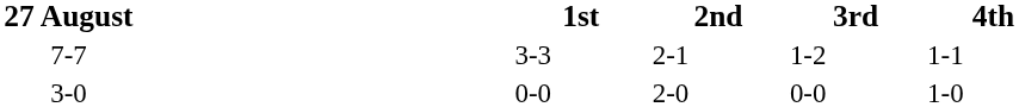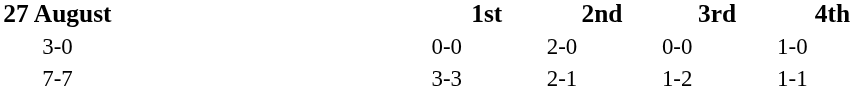 <table width=60% cellspacing=1>
 <tr>
 <th width=20%></th>
 <th width=12%>27 August</th>
 <th width=20%></th>
 <th width=8%>1st</th>
 <th width=8%>2nd</th>
 <th width=8%>3rd</th>
 <th width=8%>4th</th>
 </tr>
 <tr style=font-size:90%>
+<td align=right><strong></strong></td>
+<td align=center>3-0</td>
+<td></td>
+<td>0-0</td>
+<td>2-0</td>
+<td>0-0</td>
+<td>1-0</td>
+</tr>
+<tr style=font-size:90%>
 <td align=right></td>
 <td align=center>7-7</td>
 <td></td>
 <td>3-3</td>
 <td>2-1</td>
 <td>1-2</td>
 <td>1-1</td>
 </tr>
-<tr style=font-size:90%>
-<td align=right><strong></strong></td>
-<td align=center>3-0</td>
-<td></td>
-<td>0-0</td>
-<td>2-0</td>
-<td>0-0</td>
-<td>1-0</td>
-</tr>
 </table>
